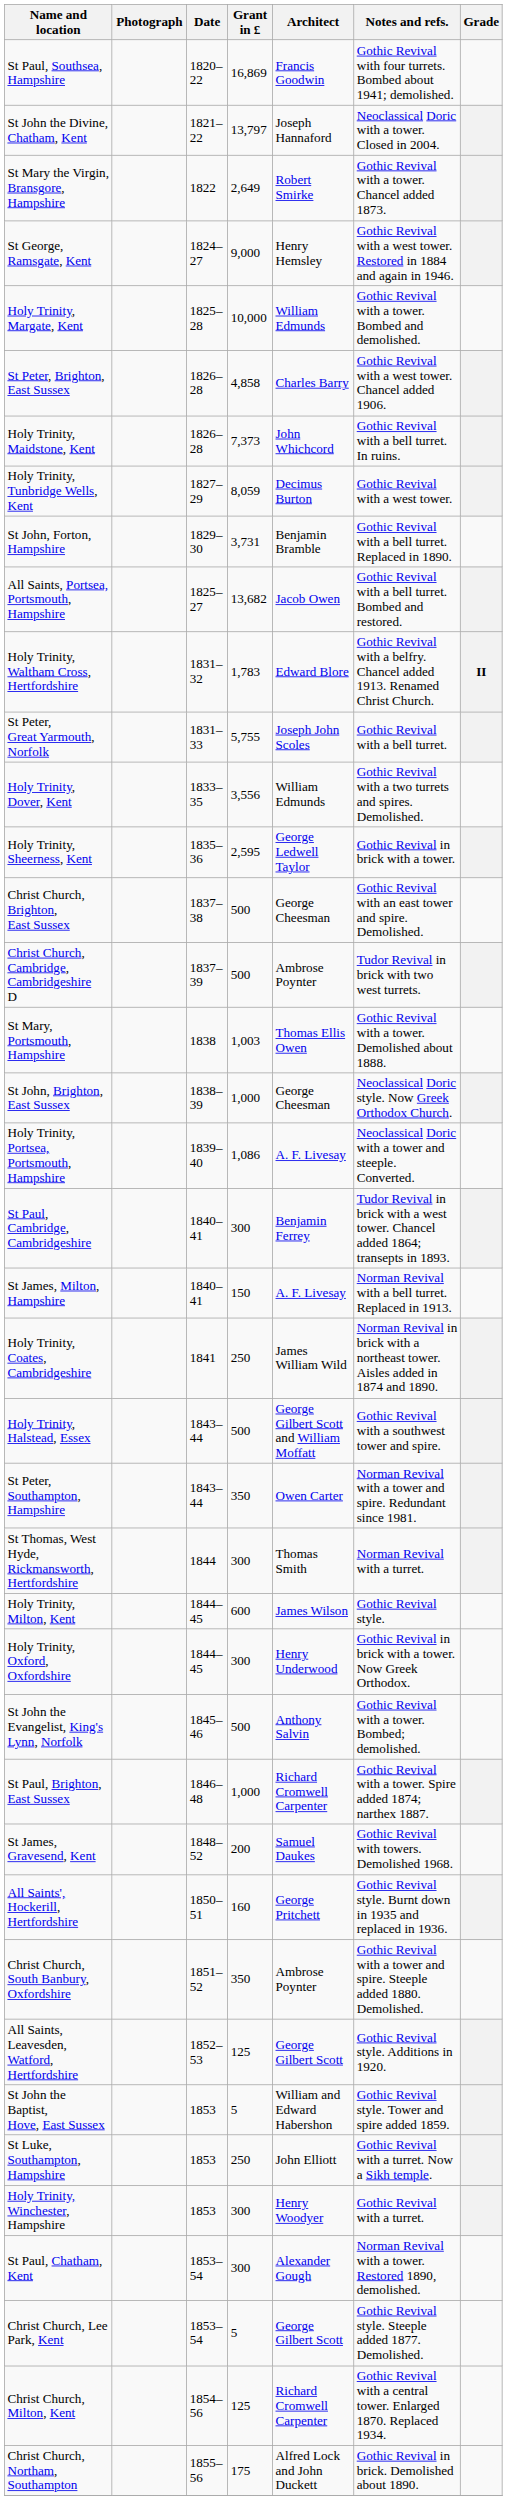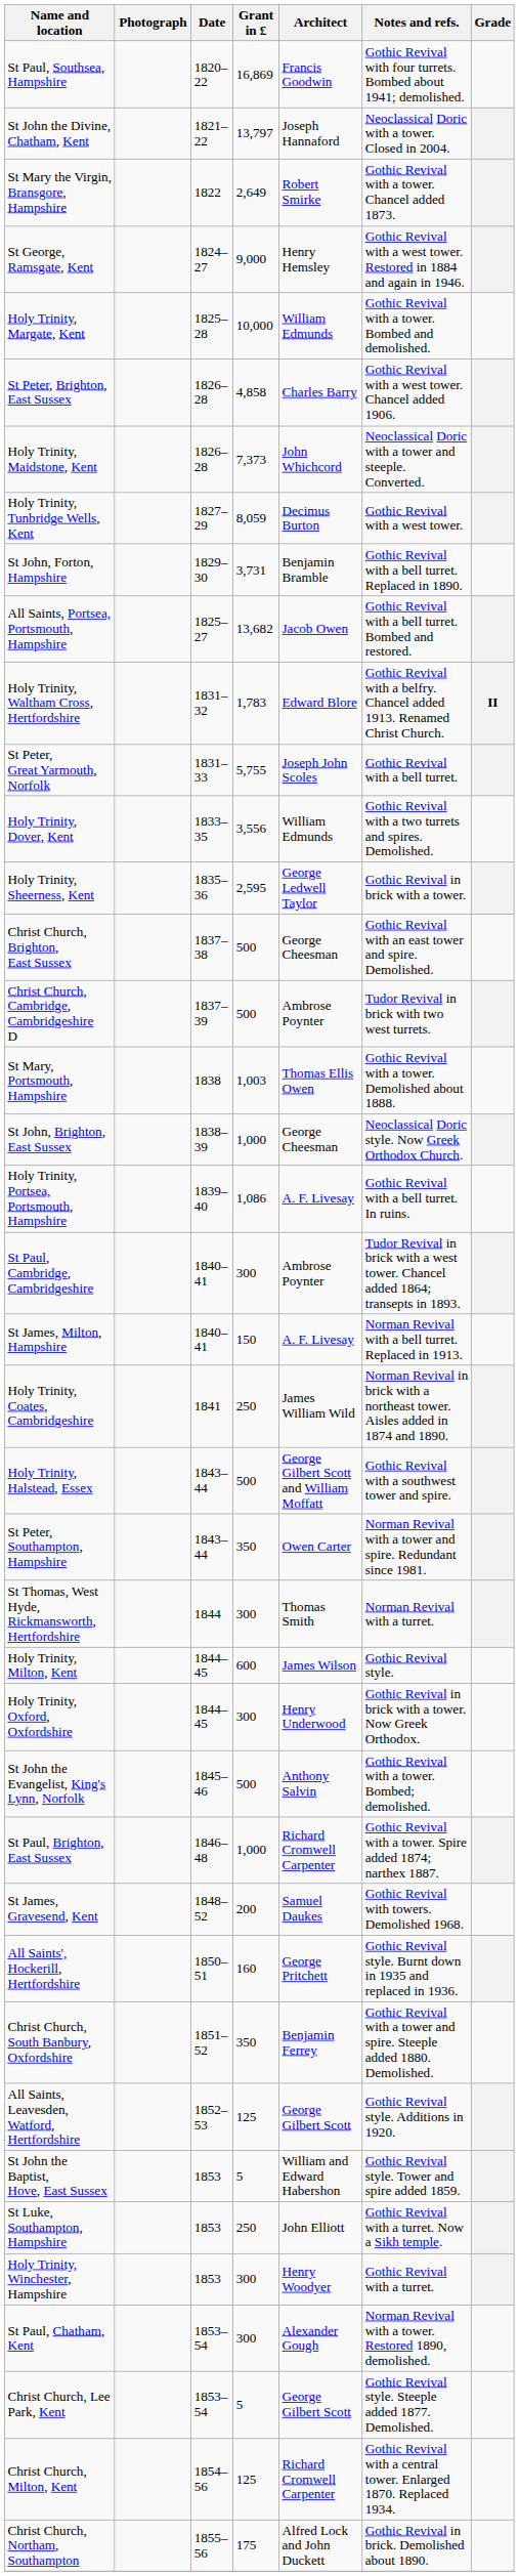 <table class="wikitable sortable">
 <tr>
 <th style="width:250px">Name and location</th>
 <th style="width:100px" class="unsortable">Photograph</th>
 <th style="width:60px">Date</th>
 <th style="width:70px">Grant<br>in £</th>
 <th style="width:200px">Architect</th>
 <th style="width:400px" class="unsortable">Notes and refs.</th>
 <th style="width:32px">Grade</th>
 </tr>
 <tr>
 <td>St Paul, <a href='#'>Southsea</a>, <a href='#'>Hampshire</a></td>
 <td></td>
 <td>1820–22</td>
 <td>16,869</td>
 <td><a href='#'>Francis Goodwin</a></td>
 <td><a href='#'>Gothic Revival</a> with four turrets.  Bombed about 1941; demolished.</td>
 <td></td>
 </tr>
 <tr>
 <td>St John the Divine, <a href='#'>Chatham</a>, <a href='#'>Kent</a><br><small></small></td>
 <td></td>
 <td>1821–22</td>
 <td>13,797</td>
 <td>Joseph Hannaford</td>
 <td><a href='#'>Neoclassical</a> <a href='#'>Doric</a> with a tower. Closed in 2004.</td>
 <th></th>
 </tr>
 <tr>
 <td>St Mary the Virgin, <a href='#'>Bransgore</a>, <a href='#'>Hampshire</a><br><small></small></td>
 <td></td>
 <td>1822</td>
 <td>2,649</td>
 <td><a href='#'>Robert Smirke</a></td>
 <td><a href='#'>Gothic Revival</a> with a tower.  Chancel added 1873.</td>
 <th></th>
 </tr>
 <tr>
 <td>St George,<br><a href='#'>Ramsgate</a>, <a href='#'>Kent</a><br><small></small></td>
 <td></td>
 <td>1824–27</td>
 <td>9,000</td>
 <td>Henry Hemsley</td>
 <td><a href='#'>Gothic Revival</a> with a west tower.  <a href='#'>Restored</a> in 1884 and again in 1946.</td>
 <th></th>
 </tr>
 <tr>
 <td><a href='#'>Holy Trinity</a>, <a href='#'>Margate</a>, <a href='#'>Kent</a></td>
 <td></td>
 <td>1825–28</td>
 <td>10,000</td>
 <td><a href='#'>William Edmunds</a></td>
 <td><a href='#'>Gothic Revival</a> with a tower.  Bombed and demolished.</td>
 <td></td>
 </tr>
 <tr>
 <td><a href='#'>St Peter</a>, <a href='#'>Brighton</a>,<br><a href='#'>East Sussex</a><br><small></small></td>
 <td></td>
 <td>1826–28</td>
 <td>4,858</td>
 <td><a href='#'>Charles Barry</a></td>
 <td><a href='#'>Gothic Revival</a> with a west tower.  Chancel added 1906.</td>
 <th></th>
 </tr>
 <tr>
 <td>Holy Trinity,<br><a href='#'>Maidstone</a>, <a href='#'>Kent</a><br><small></small></td>
 <td></td>
 <td>1826–28</td>
 <td>7,373</td>
 <td><a href='#'>John Whichcord</a></td>
-<td><a href='#'>Gothic Revival</a> with a bell turret.  In ruins.</td>
+<td><a href='#'>Neoclassical</a> <a href='#'>Doric</a> with a tower and steeple. Converted.</td>
 <th></th>
 </tr>
 <tr>
 <td>Holy Trinity,<br><a href='#'>Tunbridge Wells</a>, <a href='#'>Kent</a><br><small></small></td>
 <td></td>
 <td>1827–29</td>
 <td>8,059</td>
 <td><a href='#'>Decimus Burton</a></td>
 <td><a href='#'>Gothic Revival</a> with a west tower.</td>
 <th></th>
 </tr>
 <tr>
 <td>St John, Forton, <a href='#'>Hampshire</a></td>
 <td></td>
 <td>1829–30</td>
 <td>3,731</td>
 <td>Benjamin Bramble</td>
 <td><a href='#'>Gothic Revival</a> with a bell turret.  Replaced in 1890.</td>
 <td></td>
 </tr>
 <tr>
 <td>All Saints, <a href='#'>Portsea, Portsmouth</a>, <a href='#'>Hampshire</a><br><small></small></td>
 <td></td>
 <td>1825–27</td>
 <td>13,682</td>
 <td><a href='#'>Jacob Owen</a></td>
 <td><a href='#'>Gothic Revival</a> with a bell turret.  Bombed and restored.</td>
 <th></th>
 </tr>
 <tr>
 <td>Holy Trinity, <a href='#'>Waltham Cross</a>, <a href='#'>Hertfordshire</a><br><small></small></td>
 <td></td>
 <td>1831–32</td>
 <td>1,783</td>
 <td><a href='#'>Edward Blore</a></td>
 <td><a href='#'>Gothic Revival</a> with a belfry.  Chancel added 1913.  Renamed Christ Church.</td>
 <th>II</th>
 </tr>
 <tr>
 <td>St Peter,<br><a href='#'>Great Yarmouth</a>, <a href='#'>Norfolk</a><br><small></small></td>
 <td></td>
 <td>1831–33</td>
 <td>5,755</td>
 <td><a href='#'>Joseph John Scoles</a></td>
 <td><a href='#'>Gothic Revival</a> with a bell turret.</td>
 <th></th>
 </tr>
 <tr>
 <td><a href='#'>Holy Trinity</a>, <a href='#'>Dover</a>, <a href='#'>Kent</a></td>
 <td></td>
 <td>1833–35</td>
 <td>3,556</td>
 <td>William Edmunds</td>
 <td><a href='#'>Gothic Revival</a> with a two turrets and spires.  Demolished.</td>
 <td></td>
 </tr>
 <tr>
 <td>Holy Trinity,<br><a href='#'>Sheerness</a>, <a href='#'>Kent</a><br><small></small></td>
 <td></td>
 <td>1835–36</td>
 <td>2,595</td>
 <td><a href='#'>George Ledwell Taylor</a></td>
 <td><a href='#'>Gothic Revival</a> in brick with a tower.</td>
 <th></th>
 </tr>
 <tr>
 <td>Christ Church, <a href='#'>Brighton</a>,<br><a href='#'>East Sussex</a></td>
 <td></td>
 <td>1837–38</td>
 <td>500</td>
 <td>George Cheesman</td>
 <td><a href='#'>Gothic Revival</a> with an east tower and spire.  Demolished.</td>
 <td></td>
 </tr>
 <tr>
 <td><a href='#'>Christ Church</a>, <a href='#'>Cambridge</a>, <a href='#'>Cambridgeshire</a><br><small></small>D</td>
 <td></td>
 <td>1837–39</td>
 <td>500</td>
 <td>Ambrose Poynter</td>
 <td><a href='#'>Tudor Revival</a> in brick with two west turrets.</td>
 <th></th>
 </tr>
 <tr>
 <td>St Mary, <a href='#'>Portsmouth</a>, <a href='#'>Hampshire</a></td>
 <td></td>
 <td>1838</td>
 <td>1,003</td>
 <td><a href='#'>Thomas Ellis Owen</a></td>
 <td><a href='#'>Gothic Revival</a> with a tower.  Demolished about 1888.</td>
 <td></td>
 </tr>
 <tr>
 <td>St John, <a href='#'>Brighton</a>,<br><a href='#'>East Sussex</a><br><small></small></td>
 <td></td>
 <td>1838–39</td>
 <td>1,000</td>
 <td>George Cheesman</td>
 <td><a href='#'>Neoclassical</a> <a href='#'>Doric</a> style. Now <a href='#'>Greek Orthodox Church</a>.</td>
 <th></th>
 </tr>
 <tr>
 <td>Holy Trinity, <a href='#'>Portsea, Portsmouth</a>, <a href='#'>Hampshire</a></td>
 <td></td>
 <td>1839–40</td>
 <td>1,086</td>
 <td><a href='#'>A. F. Livesay</a></td>
-<td><a href='#'>Neoclassical</a> <a href='#'>Doric</a> with a tower and steeple. Converted.</td>
+<td><a href='#'>Gothic Revival</a> with a bell turret.  In ruins.</td>
 <td></td>
 </tr>
 <tr>
 <td><a href='#'>St Paul</a>, <a href='#'>Cambridge</a>, <a href='#'>Cambridgeshire</a><br><small></small></td>
 <td></td>
 <td>1840–41</td>
 <td>300</td>
-<td><a href='#'>Benjamin Ferrey</a></td>
+<td>Ambrose Poynter</td>
 <td><a href='#'>Tudor Revival</a> in brick with a west tower.  Chancel added 1864; transepts in 1893.</td>
 <th></th>
 </tr>
 <tr>
 <td>St James, <a href='#'>Milton</a>, <a href='#'>Hampshire</a></td>
 <td></td>
 <td>1840–41</td>
 <td>150</td>
 <td><a href='#'>A. F. Livesay</a></td>
 <td><a href='#'>Norman Revival</a> with a bell turret. Replaced in 1913.</td>
 <td></td>
 </tr>
 <tr>
 <td>Holy Trinity, <a href='#'>Coates</a>, <a href='#'>Cambridgeshire</a><br><small></small></td>
 <td></td>
 <td>1841</td>
 <td>250</td>
 <td>James William Wild</td>
 <td><a href='#'>Norman Revival</a> in brick with a northeast tower.  Aisles added in 1874 and 1890.</td>
 <th></th>
 </tr>
 <tr>
 <td><a href='#'>Holy Trinity</a>,<br><a href='#'>Halstead</a>, <a href='#'>Essex</a><br><small></small></td>
 <td></td>
 <td>1843–44</td>
 <td>500</td>
 <td><a href='#'>George Gilbert Scott</a> and <a href='#'>William Moffatt</a></td>
 <td><a href='#'>Gothic Revival</a> with a southwest tower and spire.</td>
 <th></th>
 </tr>
 <tr>
 <td>St Peter, <a href='#'>Southampton</a>, <a href='#'>Hampshire</a><br><small></small></td>
 <td></td>
 <td>1843–44</td>
 <td>350</td>
 <td><a href='#'>Owen Carter</a></td>
 <td><a href='#'>Norman Revival</a> with a tower and spire.  Redundant since 1981.</td>
 <th></th>
 </tr>
 <tr>
 <td>St Thomas, West Hyde, <a href='#'>Rickmansworth</a>, <a href='#'>Hertfordshire</a><br><small></small></td>
 <td></td>
 <td>1844</td>
 <td>300</td>
 <td>Thomas Smith</td>
 <td><a href='#'>Norman Revival</a> with a turret.</td>
 <th></th>
 </tr>
 <tr>
 <td>Holy Trinity, <a href='#'>Milton</a>, <a href='#'>Kent</a></td>
 <td></td>
 <td>1844–45</td>
 <td>600</td>
 <td><a href='#'>James Wilson</a></td>
 <td><a href='#'>Gothic Revival</a> style.</td>
 <td></td>
 </tr>
 <tr>
 <td>Holy Trinity,<br><a href='#'>Oxford</a>, <a href='#'>Oxfordshire</a></td>
 <td></td>
 <td>1844–45</td>
 <td>300</td>
 <td><a href='#'>Henry Underwood</a></td>
 <td><a href='#'>Gothic Revival</a> in brick with a tower.  Now Greek Orthodox.</td>
 <td></td>
 </tr>
 <tr>
 <td>St John the Evangelist, <a href='#'>King's Lynn</a>, <a href='#'>Norfolk</a></td>
 <td></td>
 <td>1845–46</td>
 <td>500</td>
 <td><a href='#'>Anthony Salvin</a></td>
 <td><a href='#'>Gothic Revival</a> with a tower.  Bombed; demolished.</td>
 <td></td>
 </tr>
 <tr>
 <td>St Paul, <a href='#'>Brighton</a>,<br><a href='#'>East Sussex</a><br><small></small></td>
 <td></td>
 <td>1846–48</td>
 <td>1,000</td>
 <td><a href='#'>Richard Cromwell Carpenter</a></td>
 <td><a href='#'>Gothic Revival</a> with a tower.  Spire added 1874; narthex 1887.</td>
 <th></th>
 </tr>
 <tr>
 <td>St James, <a href='#'>Gravesend</a>, <a href='#'>Kent</a></td>
 <td></td>
 <td>1848–52</td>
 <td>200</td>
 <td><a href='#'>Samuel Daukes</a></td>
 <td><a href='#'>Gothic Revival</a> with towers.  Demolished 1968.</td>
 <td></td>
 </tr>
 <tr>
 <td><a href='#'>All Saints', Hockerill</a>, <a href='#'>Hertfordshire</a></td>
 <td></td>
 <td>1850–51</td>
 <td>160</td>
 <td><a href='#'>George Pritchett</a></td>
 <td><a href='#'>Gothic Revival</a> style. Burnt down in 1935 and replaced in 1936.</td>
 <th></th>
 </tr>
 <tr>
 <td>Christ Church, <a href='#'>South Banbury</a>, <a href='#'>Oxfordshire</a></td>
 <td></td>
 <td>1851–52</td>
 <td>350</td>
-<td>Ambrose Poynter</td>
+<td><a href='#'>Benjamin Ferrey</a></td>
 <td><a href='#'>Gothic Revival</a> with a tower and spire.  Steeple added 1880. Demolished.</td>
 <td></td>
 </tr>
 <tr>
 <td>All Saints, Leavesden, <a href='#'>Watford</a>, <a href='#'>Hertfordshire</a><br><small></small></td>
 <td></td>
 <td>1852–53</td>
 <td>125</td>
 <td><a href='#'>George Gilbert Scott</a></td>
 <td><a href='#'>Gothic Revival</a> style. Additions in 1920.</td>
 <th></th>
 </tr>
 <tr>
 <td>St John the Baptist,<br><a href='#'>Hove</a>, <a href='#'>East Sussex</a><br><small></small></td>
 <td></td>
 <td>1853</td>
 <td>5</td>
 <td>William and Edward Habershon</td>
 <td><a href='#'>Gothic Revival</a> style. Tower and spire added 1859.</td>
 <th></th>
 </tr>
 <tr>
 <td>St Luke, <a href='#'>Southampton</a>, <a href='#'>Hampshire</a><br><small></small></td>
 <td></td>
 <td>1853</td>
 <td>250</td>
 <td>John Elliott</td>
 <td><a href='#'>Gothic Revival</a> with a turret. Now a <a href='#'>Sikh temple</a>.</td>
 <th></th>
 </tr>
 <tr>
 <td><a href='#'>Holy Trinity, Winchester</a>, Hampshire<br><small></small></td>
 <td></td>
 <td>1853</td>
 <td>300</td>
 <td><a href='#'>Henry Woodyer</a></td>
 <td><a href='#'>Gothic Revival</a> with a turret.</td>
 <th></th>
 </tr>
 <tr>
 <td>St Paul, <a href='#'>Chatham</a>, <a href='#'>Kent</a></td>
 <td></td>
 <td>1853–54</td>
 <td>300</td>
 <td><a href='#'>Alexander Gough</a></td>
 <td><a href='#'>Norman Revival</a> with a tower.  <a href='#'>Restored</a> 1890, demolished.</td>
 <td></td>
 </tr>
 <tr>
 <td>Christ Church, Lee Park, <a href='#'>Kent</a></td>
 <td></td>
 <td>1853–54</td>
 <td>5</td>
 <td><a href='#'>George Gilbert Scott</a></td>
 <td><a href='#'>Gothic Revival</a> style.  Steeple added 1877.  Demolished.</td>
 <td></td>
 </tr>
 <tr>
 <td>Christ Church, <a href='#'>Milton</a>, <a href='#'>Kent</a></td>
 <td></td>
 <td>1854–56</td>
 <td>125</td>
 <td><a href='#'>Richard Cromwell Carpenter</a></td>
 <td><a href='#'>Gothic Revival</a> with a central tower.  Enlarged 1870.  Replaced 1934.</td>
 <td></td>
 </tr>
 <tr>
 <td>Christ Church, <a href='#'>Northam</a>, <a href='#'>Southampton</a></td>
 <td></td>
 <td>1855–56</td>
 <td>175</td>
 <td>Alfred Lock and John Duckett</td>
 <td><a href='#'>Gothic Revival</a> in brick.  Demolished about 1890.</td>
 <td></td>
 </tr>
 <tr>
 </tr>
 </table>
